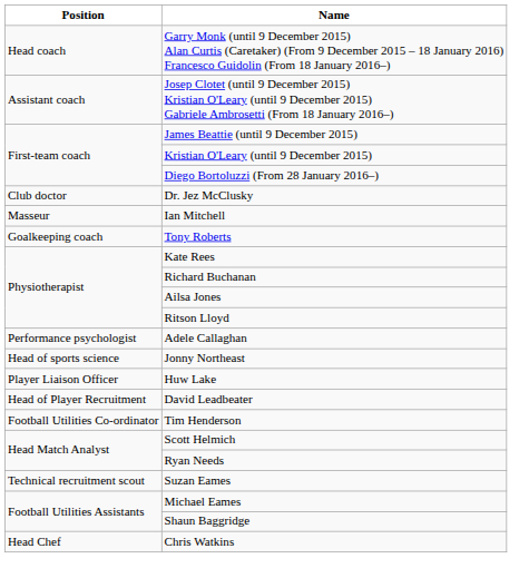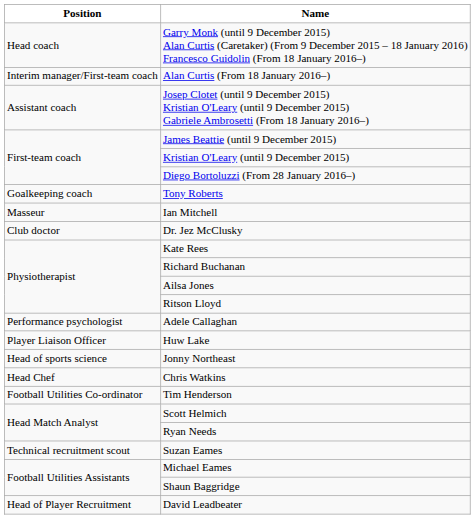 <table class="wikitable"  style="text-align:left; font-size:90%; ">
 <tr>
 <th style="background:white; color:black;">Position</th>
 <th style="background:white; color:black;">Name</th>
 </tr>
 <tr>
 <td>Head coach</td>
 <td> <a href='#'>Garry Monk</a> (until 9 December 2015)<br> <a href='#'>Alan Curtis</a> (Caretaker) (From 9 December 2015 – 18 January 2016) <br>  <a href='#'>Francesco Guidolin</a> (From 18 January 2016–)</td>
+</tr>
+<tr>
+<td rowspan="1">Interim manager/First-team coach</td>
+<td> <a href='#'>Alan Curtis</a> (From 18 January 2016–)</td>
 </tr>
 <tr>
 <td>Assistant coach</td>
 <td> <a href='#'>Josep Clotet</a> (until 9 December 2015)<br> <a href='#'>Kristian O'Leary</a> (until 9 December 2015) <br>  <a href='#'>Gabriele Ambrosetti</a> (From 18 January 2016–)</td>
 </tr>
 <tr>
 <td rowspan="3">First-team coach</td>
 <td> <a href='#'>James Beattie</a> (until 9 December 2015)</td>
 </tr>
 <tr>
 <td> <a href='#'>Kristian O'Leary</a> (until 9 December 2015)</td>
 </tr>
 <tr>
 <td> <a href='#'>Diego Bortoluzzi</a> (From 28 January 2016–)</td>
 </tr>
 <tr>
-<td>Club doctor</td>
-<td> Dr. Jez McClusky</td>
+<td>Goalkeeping coach</td>
+<td> <a href='#'>Tony Roberts</a></td>
 </tr>
 <tr>
 <td>Masseur</td>
 <td> Ian Mitchell</td>
 </tr>
 <tr>
-<td>Goalkeeping coach</td>
-<td> <a href='#'>Tony Roberts</a></td>
+<td>Club doctor</td>
+<td> Dr. Jez McClusky</td>
 </tr>
 <tr>
 <td rowspan="4">Physiotherapist</td>
 <td> Kate Rees</td>
 </tr>
 <tr>
 <td> Richard Buchanan</td>
 </tr>
 <tr>
 <td> Ailsa Jones</td>
 </tr>
 <tr>
 <td> Ritson Lloyd</td>
 </tr>
 <tr>
 <td>Performance psychologist</td>
 <td> Adele Callaghan</td>
 </tr>
 <tr>
+<td>Player Liaison Officer</td>
+<td> Huw Lake</td>
+</tr>
+<tr>
 <td>Head of sports science</td>
 <td> Jonny Northeast</td>
 </tr>
 <tr>
-<td>Player Liaison Officer</td>
-<td> Huw Lake</td>
-</tr>
-<tr>
-<td>Head of Player Recruitment</td>
-<td> David Leadbeater</td>
+<td>Head Chef</td>
+<td> Chris Watkins</td>
 </tr>
 <tr>
 <td>Football Utilities Co-ordinator</td>
 <td> Tim Henderson</td>
 </tr>
 <tr>
 <td rowspan="2">Head Match Analyst</td>
 <td> Scott Helmich</td>
 </tr>
 <tr>
 <td> Ryan Needs</td>
 </tr>
 <tr>
 <td>Technical recruitment scout</td>
 <td> Suzan Eames</td>
 </tr>
 <tr>
 <td rowspan="2">Football Utilities Assistants</td>
 <td> Michael Eames</td>
 </tr>
 <tr>
 <td> Shaun Baggridge</td>
 </tr>
 <tr>
-<td>Head Chef</td>
-<td> Chris Watkins</td>
+<td>Head of Player Recruitment</td>
+<td> David Leadbeater</td>
 </tr>
 </table>
